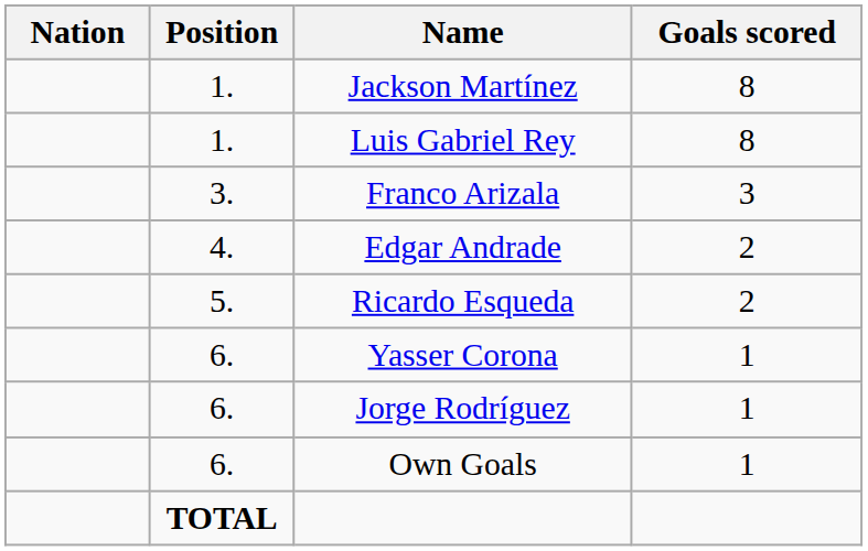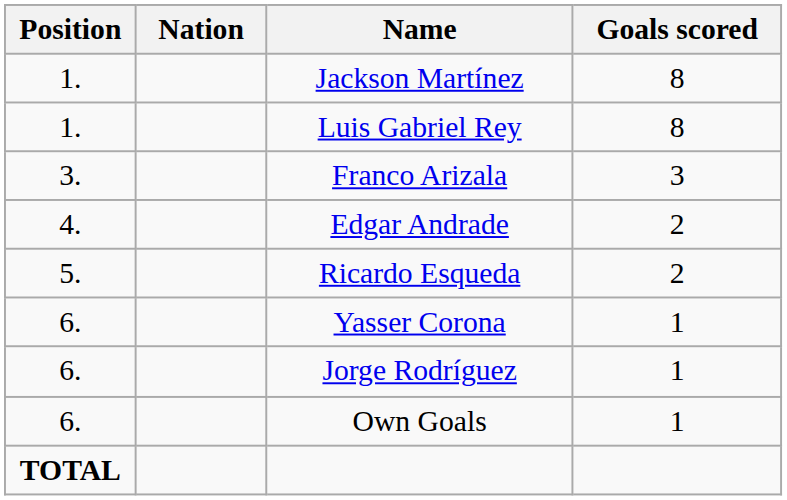 <table class="wikitable" style="font-size: 95%; text-align: center;">
 <tr>
+<th width=60>Position</th>
 <th width=60>Nation</th>
-<th width=60>Position</th>
 <th width=150>Name</th>
 <th width=100>Goals scored</th>
 </tr>
 <tr>
+<td>1.</td>
 <td></td>
-<td>1.</td>
 <td><a href='#'>Jackson Martínez</a></td>
 <td>8</td>
 </tr>
 <tr>
+<td>1.</td>
 <td></td>
-<td>1.</td>
 <td><a href='#'>Luis Gabriel Rey</a></td>
 <td>8</td>
 </tr>
 <tr>
+<td>3.</td>
 <td></td>
-<td>3.</td>
 <td><a href='#'>Franco Arizala</a></td>
 <td>3</td>
 </tr>
 <tr>
+<td>4.</td>
 <td></td>
-<td>4.</td>
 <td><a href='#'>Edgar Andrade</a></td>
 <td>2</td>
 </tr>
 <tr>
+<td>5.</td>
 <td></td>
-<td>5.</td>
 <td><a href='#'>Ricardo Esqueda</a></td>
 <td>2</td>
 </tr>
 <tr>
+<td>6.</td>
 <td></td>
-<td>6.</td>
 <td><a href='#'>Yasser Corona</a></td>
 <td>1</td>
 </tr>
 <tr>
+<td>6.</td>
 <td></td>
-<td>6.</td>
 <td><a href='#'>Jorge Rodríguez</a></td>
 <td>1</td>
 </tr>
 <tr>
+<td>6.</td>
 <td></td>
-<td>6.</td>
 <td>Own Goals</td>
 <td>1</td>
 </tr>
 <tr>
+<td><strong>TOTAL</strong></td>
 <td></td>
-<td><strong>TOTAL</strong></td>
 <td></td>
 <td></td>
 </tr>
 </table>
